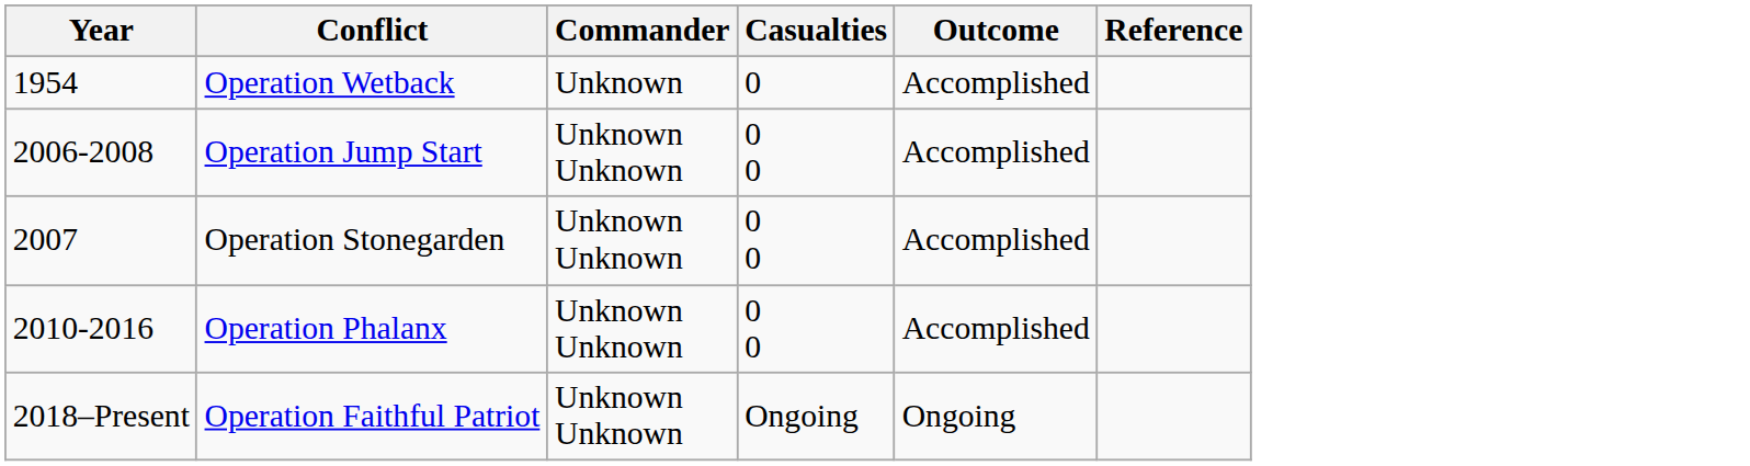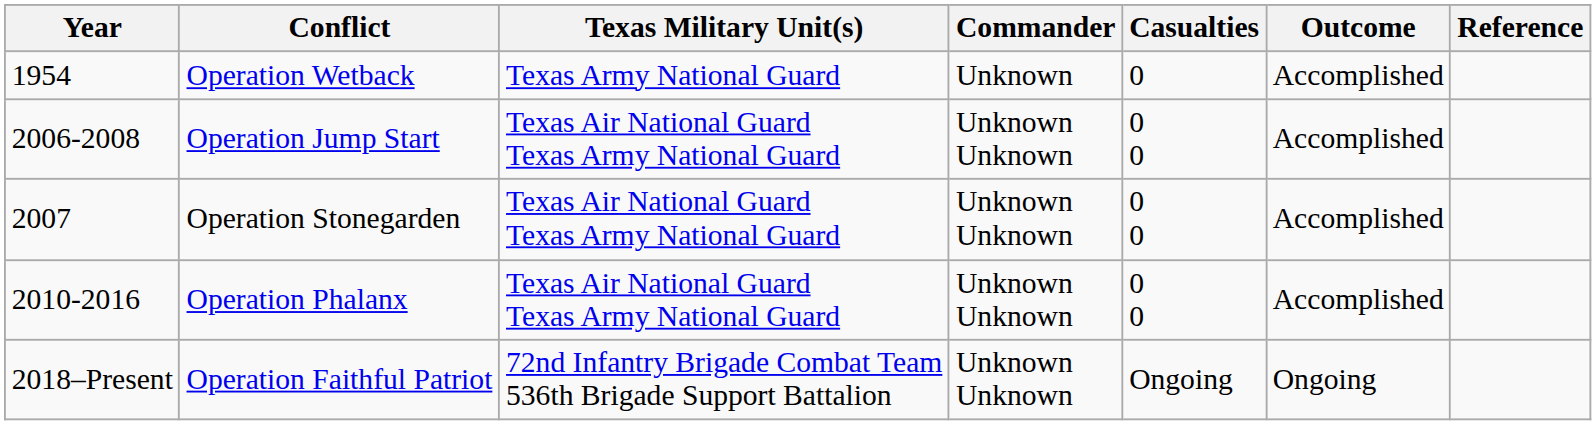 <table class="wikitable">
 <tr>
 <th>Year</th>
 <th>Conflict</th>
+<th>Texas Military Unit(s)</th>
 <th>Commander</th>
 <th>Casualties</th>
 <th>Outcome</th>
 <th>Reference</th>
 </tr>
 <tr>
 <td>1954</td>
 <td><a href='#'>Operation Wetback</a></td>
+<td><a href='#'>Texas Army National Guard</a></td>
 <td>Unknown</td>
 <td>0</td>
 <td>Accomplished</td>
 <td></td>
 </tr>
 <tr>
 <td>2006-2008</td>
 <td><a href='#'>Operation Jump Start</a></td>
+<td><a href='#'>Texas Air National Guard</a><br><a href='#'>Texas Army National Guard</a></td>
 <td>Unknown<br>Unknown</td>
 <td>0<br>0</td>
 <td>Accomplished</td>
 <td></td>
 </tr>
 <tr>
 <td>2007</td>
 <td>Operation Stonegarden</td>
+<td><a href='#'>Texas Air National Guard</a><br><a href='#'>Texas Army National Guard</a></td>
 <td>Unknown<br>Unknown</td>
 <td>0<br>0</td>
 <td>Accomplished</td>
 <td></td>
 </tr>
 <tr>
 <td>2010-2016</td>
 <td><a href='#'>Operation Phalanx</a></td>
+<td><a href='#'>Texas Air National Guard</a><br><a href='#'>Texas Army National Guard</a></td>
 <td>Unknown<br>Unknown</td>
 <td>0<br>0</td>
 <td>Accomplished</td>
 <td></td>
 </tr>
 <tr>
 <td>2018–Present</td>
 <td><a href='#'>Operation Faithful Patriot</a></td>
+<td><a href='#'>72nd Infantry Brigade Combat Team</a><br>536th Brigade Support Battalion</td>
 <td>Unknown<br>Unknown</td>
 <td>Ongoing</td>
 <td>Ongoing</td>
 <td></td>
 </tr>
 </table>
